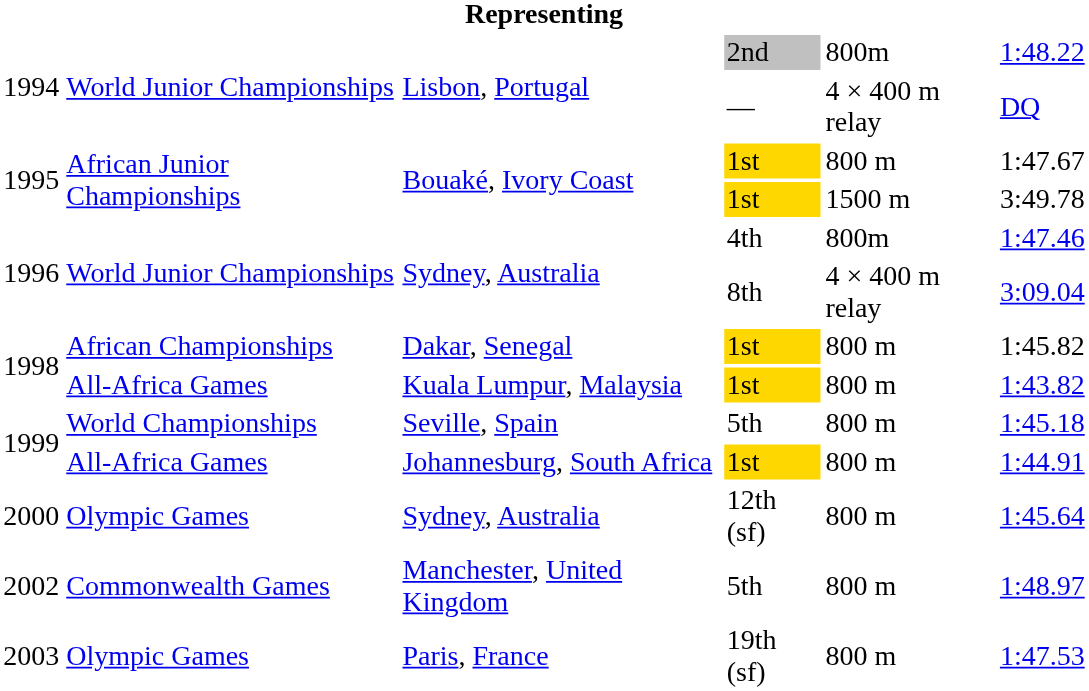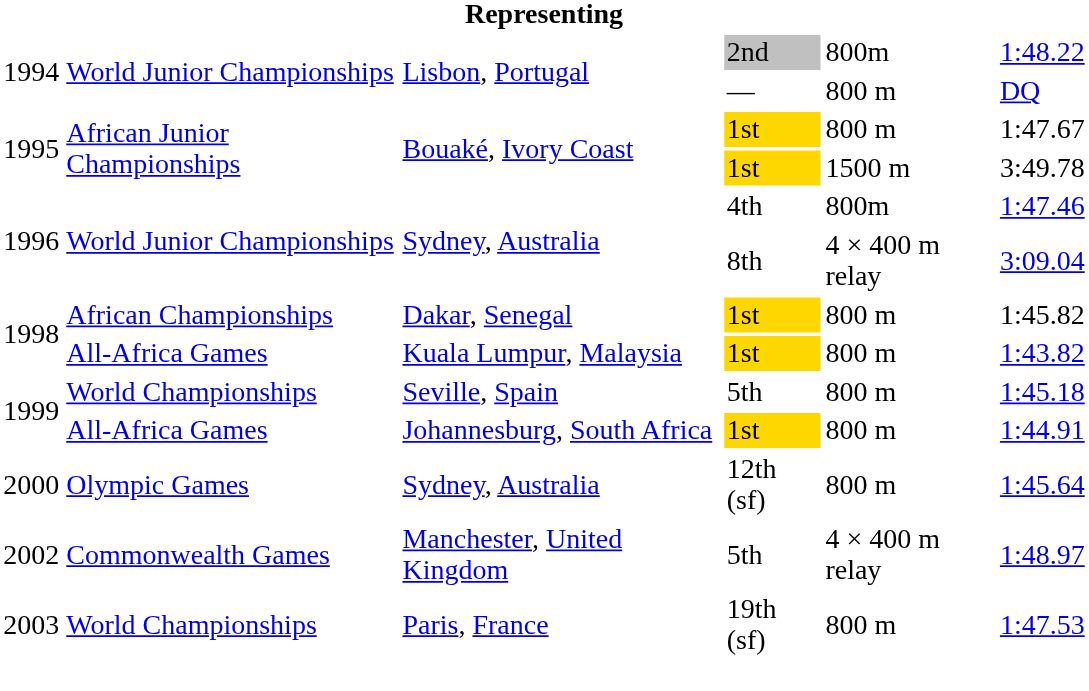 <table>
 <tr>
 <th colspan="6">Representing </th>
 </tr>
 <tr>
 <td rowspan=2>1994</td>
 <td rowspan=2><a href='#'>World Junior Championships</a></td>
 <td rowspan=2><a href='#'>Lisbon</a>, <a href='#'>Portugal</a></td>
 <td bgcolor=silver>2nd</td>
 <td>800m</td>
 <td><a href='#'>1:48.22</a></td>
 </tr>
 <tr>
 <td>—</td>
-<td>4 × 400 m relay</td>
+<td>800 m</td>
 <td><a href='#'>DQ</a></td>
 </tr>
 <tr>
 <td rowspan=2>1995</td>
 <td rowspan=2><a href='#'>African Junior Championships</a></td>
 <td rowspan=2><a href='#'>Bouaké</a>, <a href='#'>Ivory Coast</a></td>
 <td bgcolor="gold">1st</td>
 <td>800 m</td>
 <td>1:47.67</td>
 </tr>
 <tr>
 <td bgcolor="gold">1st</td>
 <td>1500 m</td>
 <td>3:49.78</td>
 </tr>
 <tr>
 <td rowspan=2>1996</td>
 <td rowspan=2><a href='#'>World Junior Championships</a></td>
 <td rowspan=2><a href='#'>Sydney</a>, <a href='#'>Australia</a></td>
 <td>4th</td>
 <td>800m</td>
 <td><a href='#'>1:47.46</a></td>
 </tr>
 <tr>
 <td>8th</td>
 <td>4 × 400 m relay</td>
 <td><a href='#'>3:09.04</a></td>
 </tr>
 <tr>
 <td rowspan=2>1998</td>
 <td><a href='#'>African Championships</a></td>
 <td><a href='#'>Dakar</a>, <a href='#'>Senegal</a></td>
 <td bgcolor="gold">1st</td>
 <td>800 m</td>
 <td>1:45.82</td>
 </tr>
 <tr>
 <td><a href='#'>All-Africa Games</a></td>
 <td><a href='#'>Kuala Lumpur</a>, <a href='#'>Malaysia</a></td>
 <td bgcolor="gold">1st</td>
 <td>800 m</td>
 <td><a href='#'>1:43.82</a></td>
 </tr>
 <tr>
 <td rowspan=2>1999</td>
 <td><a href='#'>World Championships</a></td>
 <td><a href='#'>Seville</a>, <a href='#'>Spain</a></td>
 <td>5th</td>
 <td>800 m</td>
 <td><a href='#'>1:45.18</a></td>
 </tr>
 <tr>
 <td><a href='#'>All-Africa Games</a></td>
 <td><a href='#'>Johannesburg</a>, <a href='#'>South Africa</a></td>
 <td bgcolor="gold">1st</td>
 <td>800 m</td>
 <td><a href='#'>1:44.91</a></td>
 </tr>
 <tr>
 <td>2000</td>
 <td><a href='#'>Olympic Games</a></td>
 <td><a href='#'>Sydney</a>, <a href='#'>Australia</a></td>
 <td>12th (sf)</td>
 <td>800 m</td>
 <td><a href='#'>1:45.64</a></td>
 </tr>
 <tr>
 <td>2002</td>
 <td><a href='#'>Commonwealth Games</a></td>
 <td><a href='#'>Manchester</a>, <a href='#'>United Kingdom</a></td>
 <td>5th</td>
-<td>800 m</td>
+<td>4 × 400 m relay</td>
 <td><a href='#'>1:48.97</a></td>
 </tr>
 <tr>
 <td>2003</td>
-<td><a href='#'>Olympic Games</a></td>
+<td><a href='#'>World Championships</a></td>
 <td><a href='#'>Paris</a>, <a href='#'>France</a></td>
 <td>19th (sf)</td>
 <td>800 m</td>
 <td><a href='#'>1:47.53</a></td>
 </tr>
 </table>
